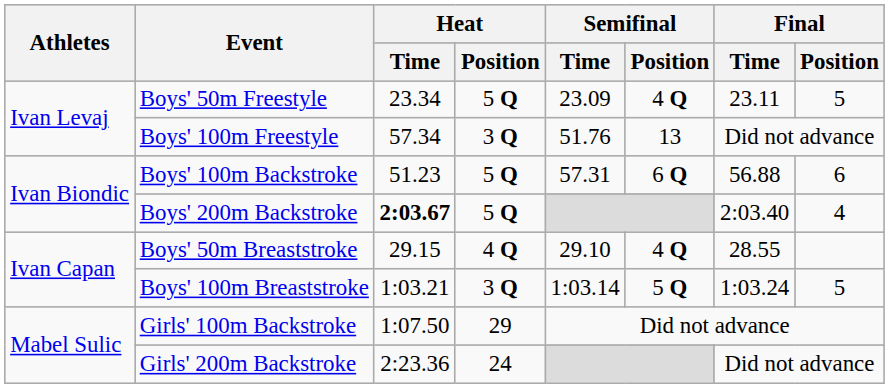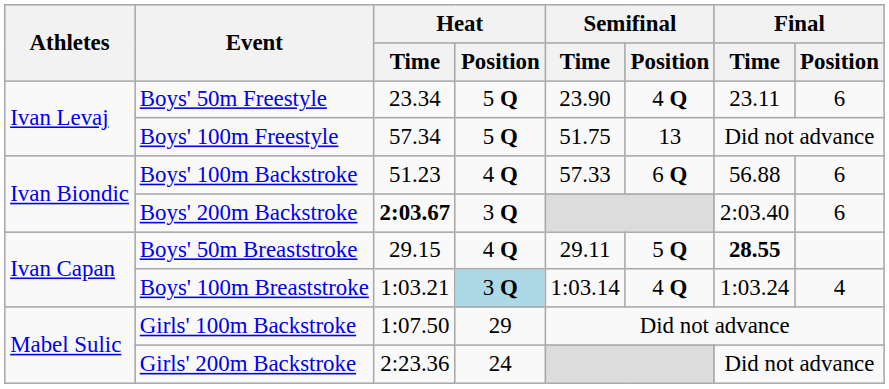 <table class="wikitable" border="1" style="font-size:90%">
 <tr>
 <th rowspan=2>Athletes</th>
 <th rowspan=2>Event</th>
 <th colspan=2>Heat</th>
 <th colspan=2>Semifinal</th>
 <th colspan=2>Final</th>
 </tr>
 <tr>
 <th>Time</th>
 <th>Position</th>
 <th>Time</th>
 <th>Position</th>
 <th>Time</th>
 <th>Position</th>
 </tr>
 <tr>
 <td rowspan=2><a href='#'>Ivan Levaj</a></td>
 <td><a href='#'>Boys' 50m Freestyle</a></td>
 <td align=center>23.34</td>
 <td align=center>5 <strong>Q</strong></td>
-<td align=center>23.09</td>
+<td align=center>23.90</td>
 <td align=center>4 <strong>Q</strong></td>
 <td align=center>23.11</td>
-<td align=center>5</td>
+<td align=center>6</td>
 </tr>
 <tr>
 <td><a href='#'>Boys' 100m Freestyle</a></td>
 <td align=center>57.34</td>
-<td align=center>3 <strong>Q</strong></td>
-<td align=center>51.76</td>
+<td align=center>5 <strong>Q</strong></td>
+<td align=center>51.75</td>
 <td align=center>13</td>
 <td colspan="2" align=center>Did not advance</td>
 </tr>
 <tr>
 <td rowspan=2><a href='#'>Ivan Biondic</a></td>
 <td><a href='#'>Boys' 100m Backstroke</a></td>
 <td align=center>51.23</td>
-<td align=center>5 <strong>Q</strong></td>
-<td align=center>57.31</td>
+<td align=center>4 <strong>Q</strong></td>
+<td align=center>57.33</td>
 <td align=center>6 <strong>Q</strong></td>
 <td align=center>56.88</td>
 <td align=center>6</td>
 </tr>
 <tr>
 <td><a href='#'>Boys' 200m Backstroke</a></td>
 <td align=center><strong>2:03.67</strong></td>
-<td align=center>5 <strong>Q</strong></td>
+<td align=center>3 <strong>Q</strong></td>
 <td colspan=2 bgcolor=#DCDCDC></td>
 <td align=center>2:03.40</td>
-<td align=center>4</td>
+<td align=center>6</td>
 </tr>
 <tr>
 <td rowspan=2><a href='#'>Ivan Capan</a></td>
 <td><a href='#'>Boys' 50m Breaststroke</a></td>
 <td align=center>29.15</td>
 <td align=center>4 <strong>Q</strong></td>
-<td align=center>29.10</td>
-<td align=center>4 <strong>Q</strong></td>
-<td align=center>28.55</td>
+<td align=center>29.11</td>
+<td align=center>5 <strong>Q</strong></td>
+<td align=center><strong>28.55</strong></td>
 <td align=center></td>
 </tr>
 <tr>
 <td><a href='#'>Boys' 100m Breaststroke</a></td>
 <td align=center>1:03.21</td>
-<td align=center>3 <strong>Q</strong></td>
+<td align=center style="background: lightblue;">3 <strong>Q</strong></td>
 <td align=center>1:03.14</td>
-<td align=center>5 <strong>Q</strong></td>
+<td align=center>4 <strong>Q</strong></td>
 <td align=center>1:03.24</td>
-<td align=center>5</td>
+<td align=center>4</td>
 </tr>
 <tr>
 <td rowspan=2><a href='#'>Mabel Sulic</a></td>
 <td><a href='#'>Girls' 100m Backstroke</a></td>
 <td align=center>1:07.50</td>
 <td align=center>29</td>
 <td colspan="4" align=center>Did not advance</td>
 </tr>
 <tr>
 <td><a href='#'>Girls' 200m Backstroke</a></td>
 <td align=center>2:23.36</td>
 <td align=center>24</td>
 <td colspan=2 bgcolor=#DCDCDC></td>
 <td colspan="2" align=center>Did not advance</td>
 </tr>
 </table>
